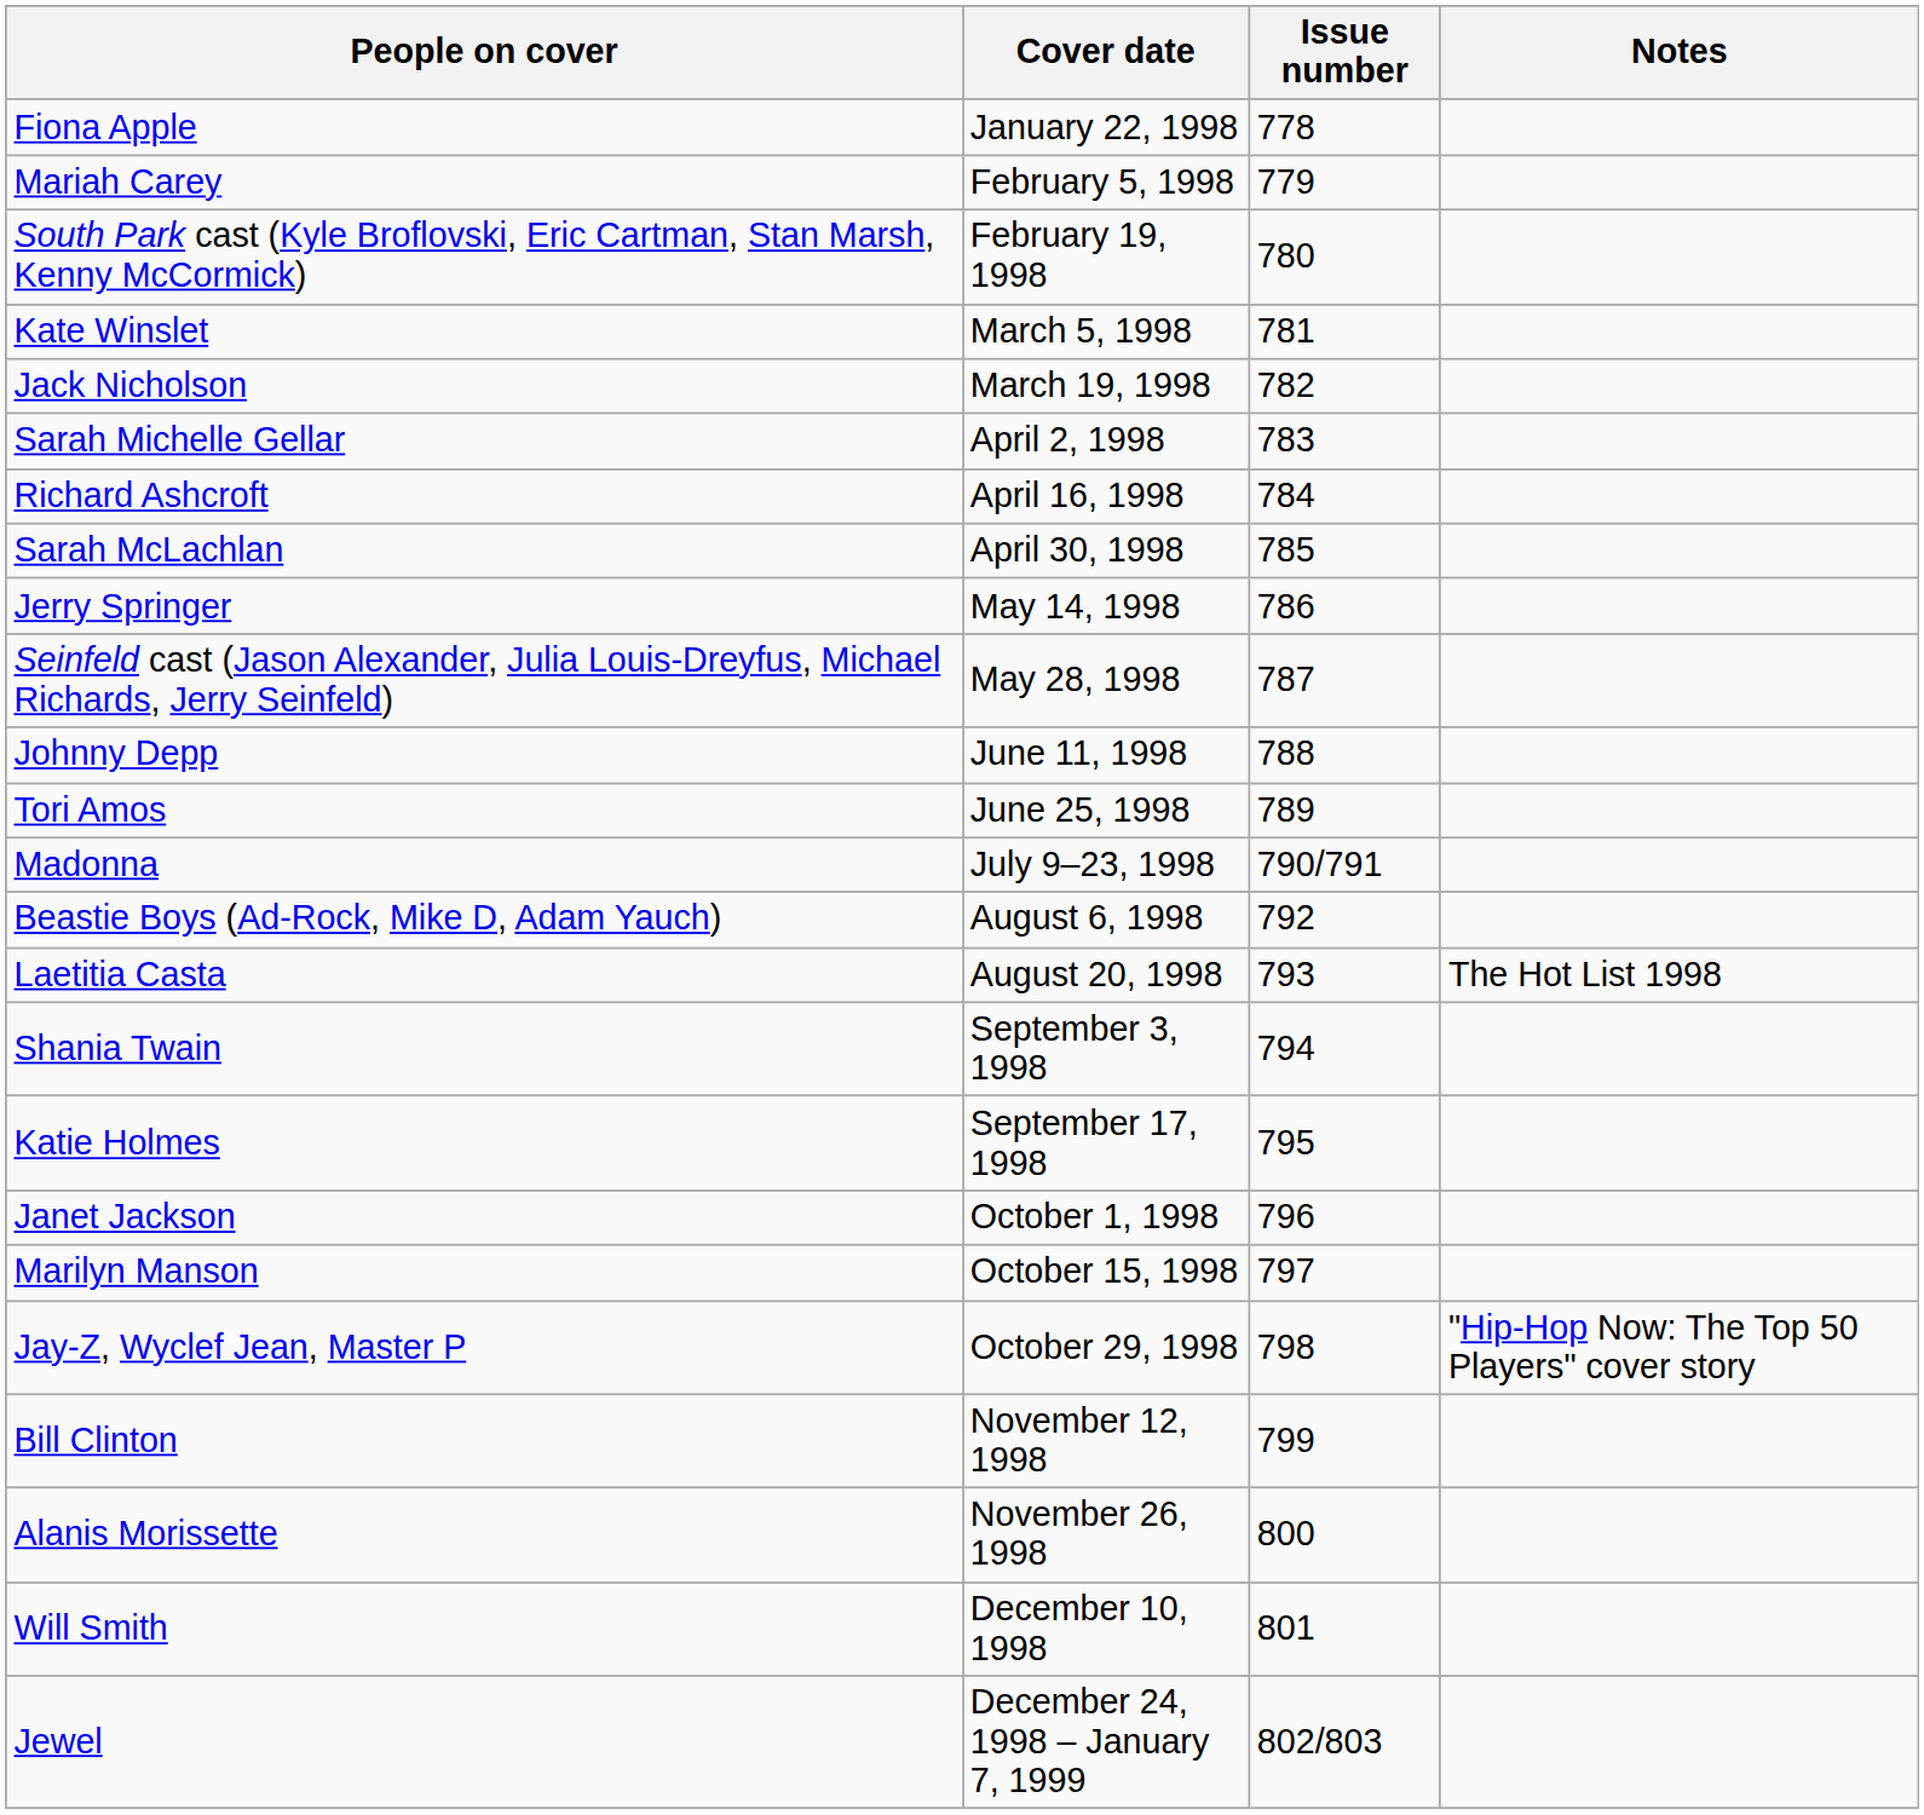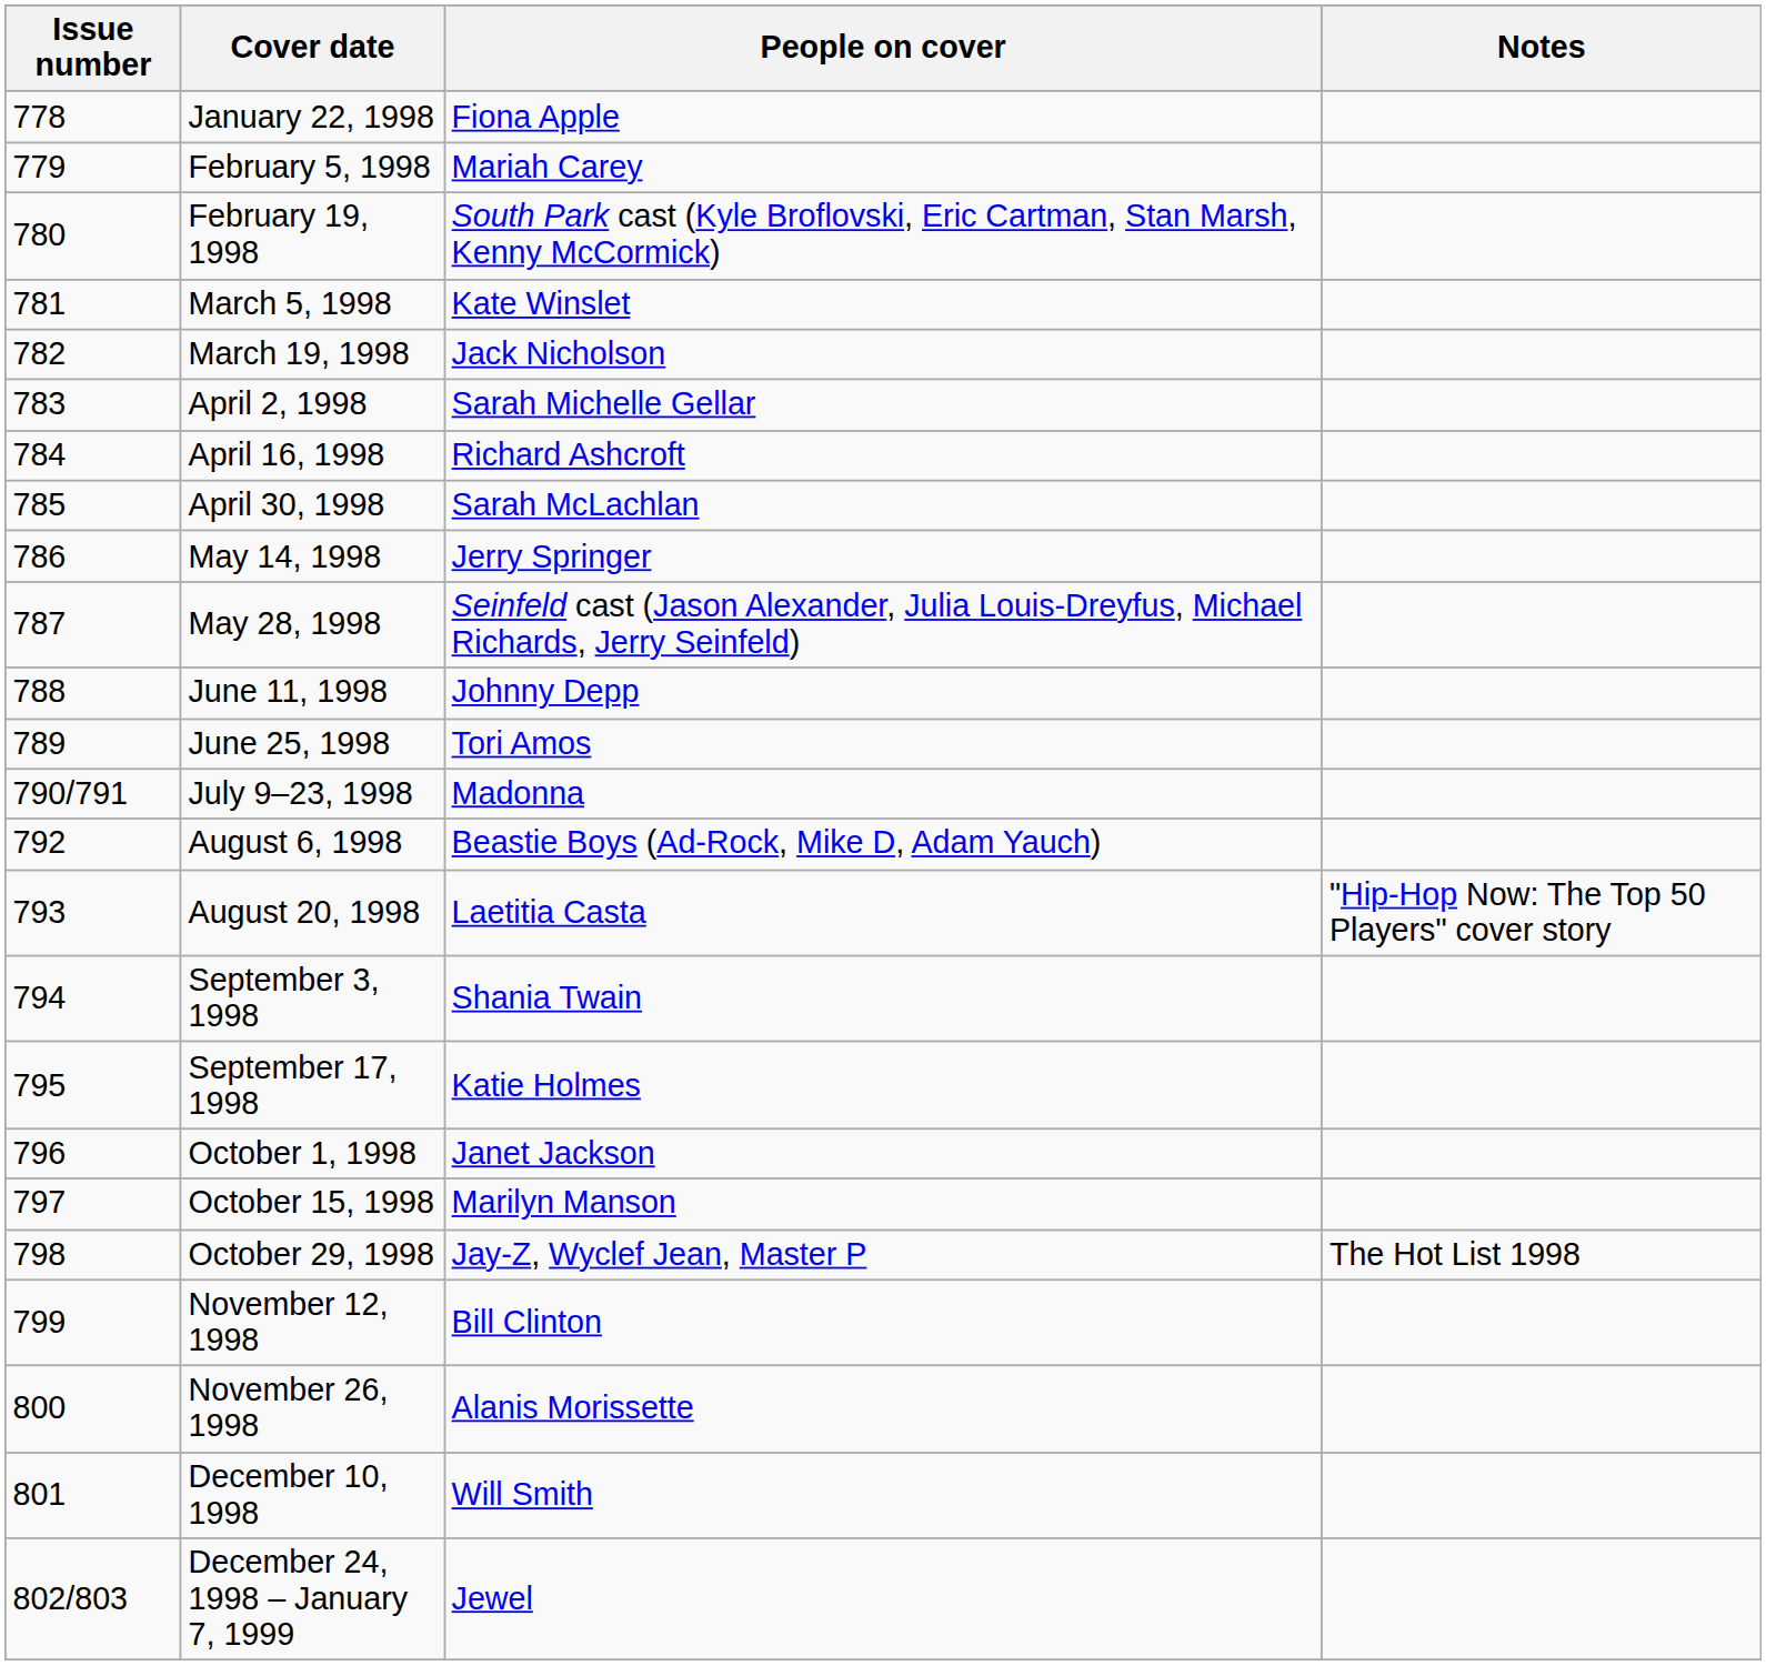 <table class="wikitable sortable" style="margin:auto;width:100%;">
 <tr style="background:#ccf;">
+<th style="width:10%;">Issue number</th>
+<th style="width:15%;">Cover date</th>
 <th style="width:50%;">People on cover</th>
-<th style="width:15%;">Cover date</th>
-<th style="width:10%;">Issue number</th>
 <th style="width:25%;">Notes</th>
 </tr>
 <tr>
+<td>778</td>
+<td>January 22, 1998</td>
 <td><a href='#'>Fiona Apple</a></td>
-<td>January 22, 1998</td>
-<td>778</td>
 <td></td>
 </tr>
 <tr>
+<td>779</td>
+<td>February 5, 1998</td>
 <td><a href='#'>Mariah Carey</a></td>
-<td>February 5, 1998</td>
-<td>779</td>
 <td></td>
 </tr>
 <tr>
+<td>780</td>
+<td>February 19, 1998</td>
 <td><em><a href='#'>South Park</a></em> cast (<a href='#'>Kyle Broflovski</a>, <a href='#'>Eric Cartman</a>, <a href='#'>Stan Marsh</a>, <a href='#'>Kenny McCormick</a>)</td>
-<td>February 19, 1998</td>
-<td>780</td>
 <td></td>
 </tr>
 <tr>
+<td>781</td>
+<td>March 5, 1998</td>
 <td><a href='#'>Kate Winslet</a></td>
-<td>March 5, 1998</td>
-<td>781</td>
 <td></td>
 </tr>
 <tr>
+<td>782</td>
+<td>March 19, 1998</td>
 <td><a href='#'>Jack Nicholson</a></td>
-<td>March 19, 1998</td>
-<td>782</td>
 <td></td>
 </tr>
 <tr>
+<td>783</td>
+<td>April 2, 1998</td>
 <td><a href='#'>Sarah Michelle Gellar</a></td>
-<td>April 2, 1998</td>
-<td>783</td>
 <td></td>
 </tr>
 <tr>
+<td>784</td>
+<td>April 16, 1998</td>
 <td><a href='#'>Richard Ashcroft</a></td>
-<td>April 16, 1998</td>
-<td>784</td>
 <td></td>
 </tr>
 <tr>
+<td>785</td>
+<td>April 30, 1998</td>
 <td><a href='#'>Sarah McLachlan</a></td>
-<td>April 30, 1998</td>
-<td>785</td>
 <td></td>
 </tr>
 <tr>
+<td>786</td>
+<td>May 14, 1998</td>
 <td><a href='#'>Jerry Springer</a></td>
-<td>May 14, 1998</td>
-<td>786</td>
 <td></td>
 </tr>
 <tr>
+<td>787</td>
+<td>May 28, 1998</td>
 <td><em><a href='#'>Seinfeld</a></em> cast (<a href='#'>Jason Alexander</a>, <a href='#'>Julia Louis-Dreyfus</a>, <a href='#'>Michael Richards</a>, <a href='#'>Jerry Seinfeld</a>)</td>
-<td>May 28, 1998</td>
-<td>787</td>
 <td></td>
 </tr>
 <tr>
+<td>788</td>
+<td>June 11, 1998</td>
 <td><a href='#'>Johnny Depp</a></td>
-<td>June 11, 1998</td>
-<td>788</td>
 <td></td>
 </tr>
 <tr>
+<td>789</td>
+<td>June 25, 1998</td>
 <td><a href='#'>Tori Amos</a></td>
-<td>June 25, 1998</td>
-<td>789</td>
 <td></td>
 </tr>
 <tr>
+<td>790/791</td>
+<td>July 9–23, 1998</td>
 <td><a href='#'>Madonna</a></td>
-<td>July 9–23, 1998</td>
-<td>790/791</td>
 <td></td>
 </tr>
 <tr>
+<td>792</td>
+<td>August 6, 1998</td>
 <td><a href='#'>Beastie Boys</a> (<a href='#'>Ad-Rock</a>, <a href='#'>Mike D</a>, <a href='#'>Adam Yauch</a>)</td>
-<td>August 6, 1998</td>
-<td>792</td>
 <td></td>
 </tr>
 <tr>
+<td>793</td>
+<td>August 20, 1998</td>
 <td><a href='#'>Laetitia Casta</a></td>
-<td>August 20, 1998</td>
-<td>793</td>
+<td>"<a href='#'>Hip-Hop</a> Now: The Top 50 Players" cover story</td>
+</tr>
+<tr>
+<td>794</td>
+<td>September 3, 1998</td>
+<td><a href='#'>Shania Twain</a></td>
+<td></td>
+</tr>
+<tr>
+<td>795</td>
+<td>September 17, 1998</td>
+<td><a href='#'>Katie Holmes</a></td>
+<td></td>
+</tr>
+<tr>
+<td>796</td>
+<td>October 1, 1998</td>
+<td><a href='#'>Janet Jackson</a></td>
+<td></td>
+</tr>
+<tr>
+<td>797</td>
+<td>October 15, 1998</td>
+<td><a href='#'>Marilyn Manson</a></td>
+<td></td>
+</tr>
+<tr>
+<td>798</td>
+<td>October 29, 1998</td>
+<td><a href='#'>Jay-Z</a>, <a href='#'>Wyclef Jean</a>, <a href='#'>Master P</a></td>
 <td>The Hot List 1998</td>
 </tr>
 <tr>
-<td><a href='#'>Shania Twain</a></td>
-<td>September 3, 1998</td>
-<td>794</td>
+<td>799</td>
+<td>November 12, 1998</td>
+<td><a href='#'>Bill Clinton</a></td>
 <td></td>
 </tr>
 <tr>
-<td><a href='#'>Katie Holmes</a></td>
-<td>September 17, 1998</td>
-<td>795</td>
+<td>800</td>
+<td>November 26, 1998</td>
+<td><a href='#'>Alanis Morissette</a></td>
 <td></td>
 </tr>
 <tr>
-<td><a href='#'>Janet Jackson</a></td>
-<td>October 1, 1998</td>
-<td>796</td>
+<td>801</td>
+<td>December 10, 1998</td>
+<td><a href='#'>Will Smith</a></td>
 <td></td>
 </tr>
 <tr>
-<td><a href='#'>Marilyn Manson</a></td>
-<td>October 15, 1998</td>
-<td>797</td>
-<td></td>
-</tr>
-<tr>
-<td><a href='#'>Jay-Z</a>, <a href='#'>Wyclef Jean</a>, <a href='#'>Master P</a></td>
-<td>October 29, 1998</td>
-<td>798</td>
-<td>"<a href='#'>Hip-Hop</a> Now: The Top 50 Players" cover story</td>
-</tr>
-<tr>
-<td><a href='#'>Bill Clinton</a></td>
-<td>November 12, 1998</td>
-<td>799</td>
-<td></td>
-</tr>
-<tr>
-<td><a href='#'>Alanis Morissette</a></td>
-<td>November 26, 1998</td>
-<td>800</td>
-<td></td>
-</tr>
-<tr>
-<td><a href='#'>Will Smith</a></td>
-<td>December 10, 1998</td>
-<td>801</td>
-<td></td>
-</tr>
-<tr>
+<td>802/803</td>
+<td>December 24, 1998 – January 7, 1999</td>
 <td><a href='#'>Jewel</a></td>
-<td>December 24, 1998 – January 7, 1999</td>
-<td>802/803</td>
 <td></td>
 </tr>
 </table>
